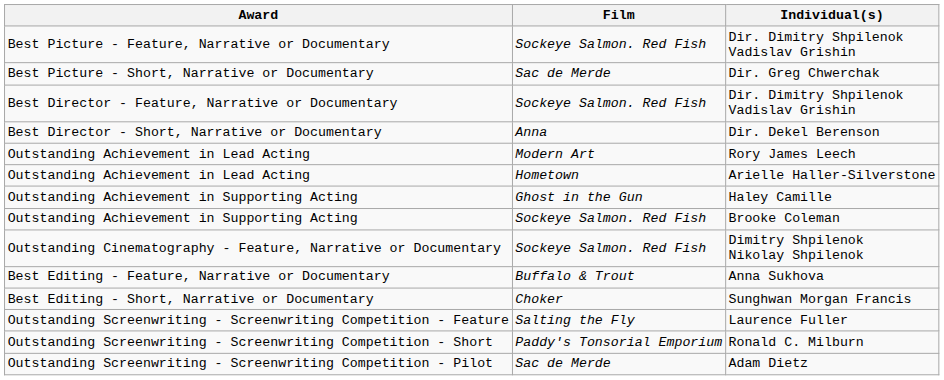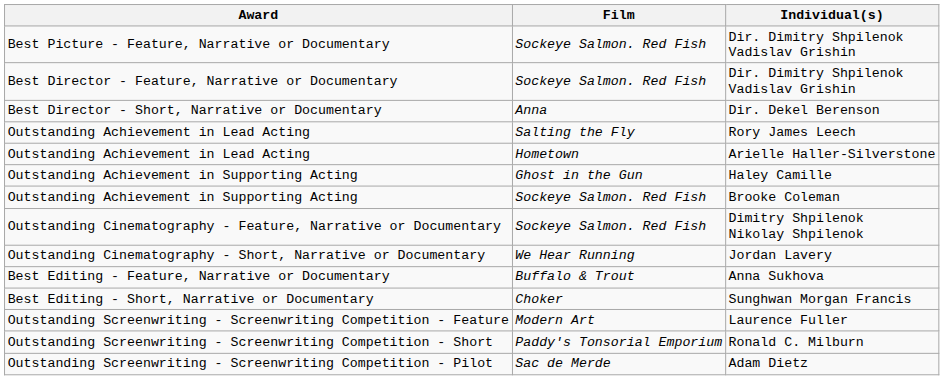 <table class="wikitable">
 <tr>
 <th>Award</th>
 <th>Film</th>
 <th>Individual(s)</th>
 </tr>
 <tr>
 <td>Best Picture - Feature, Narrative or Documentary</td>
 <td><em>Sockeye Salmon. Red Fish</em></td>
 <td>Dir. Dimitry Shpilenok<br> Vadislav Grishin</td>
-</tr>
-<tr>
-<td>Best Picture - Short, Narrative or Documentary</td>
-<td><em>Sac de Merde</em></td>
-<td>Dir. Greg Chwerchak</td>
 </tr>
 <tr>
 <td>Best Director - Feature, Narrative or Documentary</td>
 <td><em>Sockeye Salmon. Red Fish</em></td>
 <td>Dir. Dimitry Shpilenok<br> Vadislav Grishin</td>
 </tr>
 <tr>
 <td>Best Director - Short, Narrative or Documentary</td>
 <td><em>Anna</em></td>
 <td>Dir. Dekel Berenson</td>
 </tr>
 <tr>
 <td>Outstanding Achievement in Lead Acting</td>
-<td><em>Modern Art</em></td>
+<td><em>Salting the Fly</em></td>
 <td>Rory James Leech</td>
 </tr>
 <tr>
 <td>Outstanding Achievement in Lead Acting</td>
 <td><em>Hometown</em></td>
 <td>Arielle Haller-Silverstone</td>
 </tr>
 <tr>
 <td>Outstanding Achievement in Supporting Acting</td>
 <td><em>Ghost in the Gun</em></td>
 <td>Haley Camille</td>
 </tr>
 <tr>
 <td>Outstanding Achievement in Supporting Acting</td>
 <td><em>Sockeye Salmon. Red Fish</em></td>
 <td>Brooke Coleman</td>
 </tr>
 <tr>
 <td>Outstanding Cinematography - Feature, Narrative or Documentary</td>
 <td><em>Sockeye Salmon. Red Fish</em></td>
 <td>Dimitry Shpilenok<br> Nikolay Shpilenok</td>
 </tr>
 <tr>
+<td>Outstanding Cinematography - Short, Narrative or Documentary</td>
+<td><em>We Hear Running</em></td>
+<td>Jordan Lavery</td>
+</tr>
+<tr>
 <td>Best Editing - Feature, Narrative or Documentary</td>
 <td><em>Buffalo & Trout</em></td>
 <td>Anna Sukhova</td>
 </tr>
 <tr>
 <td>Best Editing - Short, Narrative or Documentary</td>
 <td><em>Choker</em></td>
 <td>Sunghwan Morgan Francis</td>
 </tr>
 <tr>
 <td>Outstanding Screenwriting - Screenwriting Competition - Feature</td>
-<td><em>Salting the Fly</em></td>
+<td><em>Modern Art</em></td>
 <td>Laurence Fuller</td>
 </tr>
 <tr>
 <td>Outstanding Screenwriting - Screenwriting Competition - Short</td>
 <td><em>Paddy's Tonsorial Emporium</em></td>
 <td>Ronald C. Milburn</td>
 </tr>
 <tr>
 <td>Outstanding Screenwriting - Screenwriting Competition - Pilot</td>
 <td><em>Sac de Merde</em></td>
 <td>Adam Dietz</td>
 </tr>
 </table>
